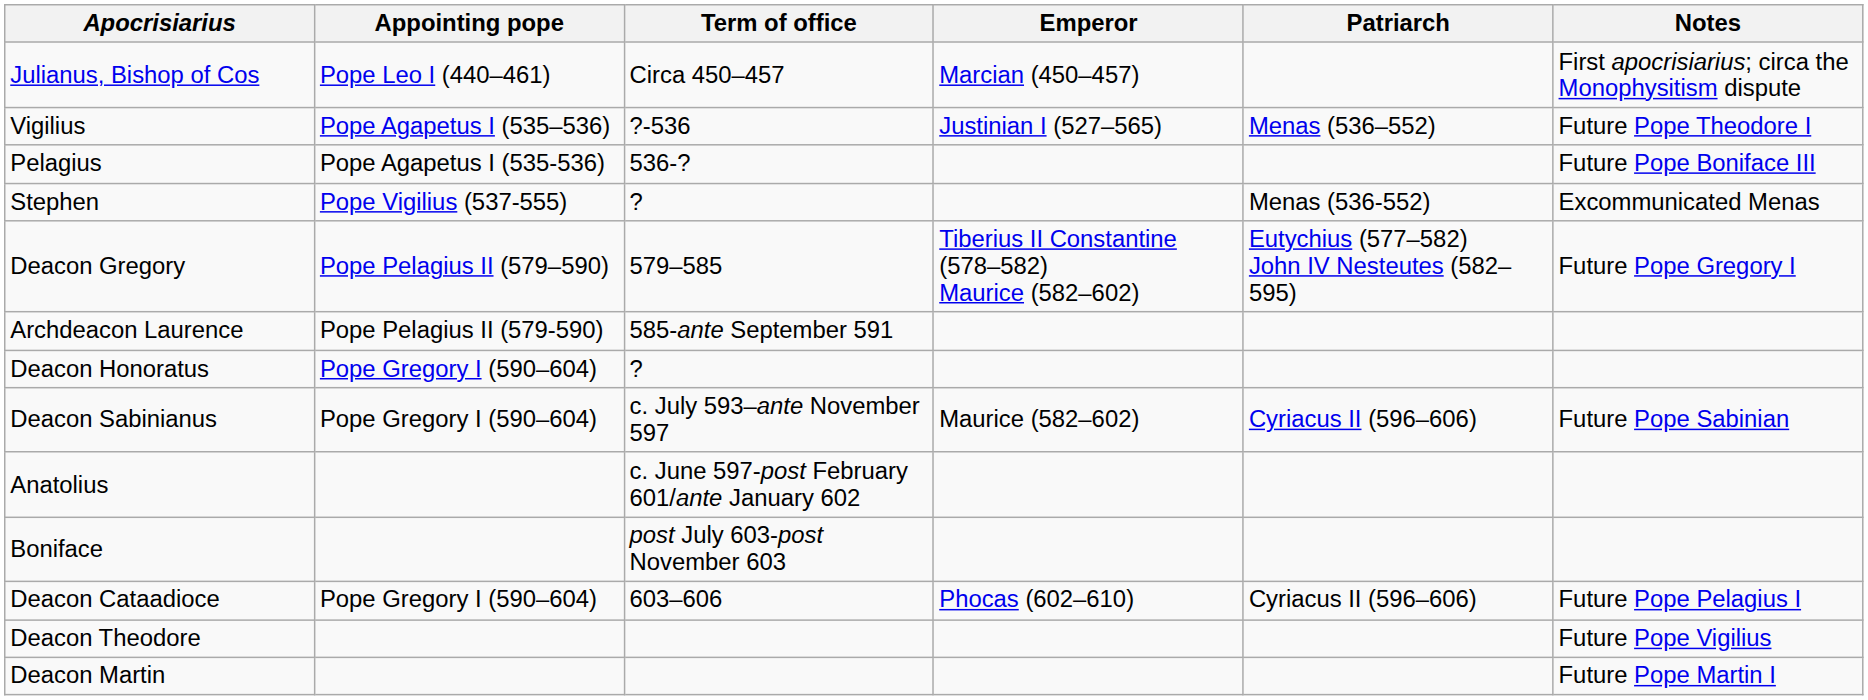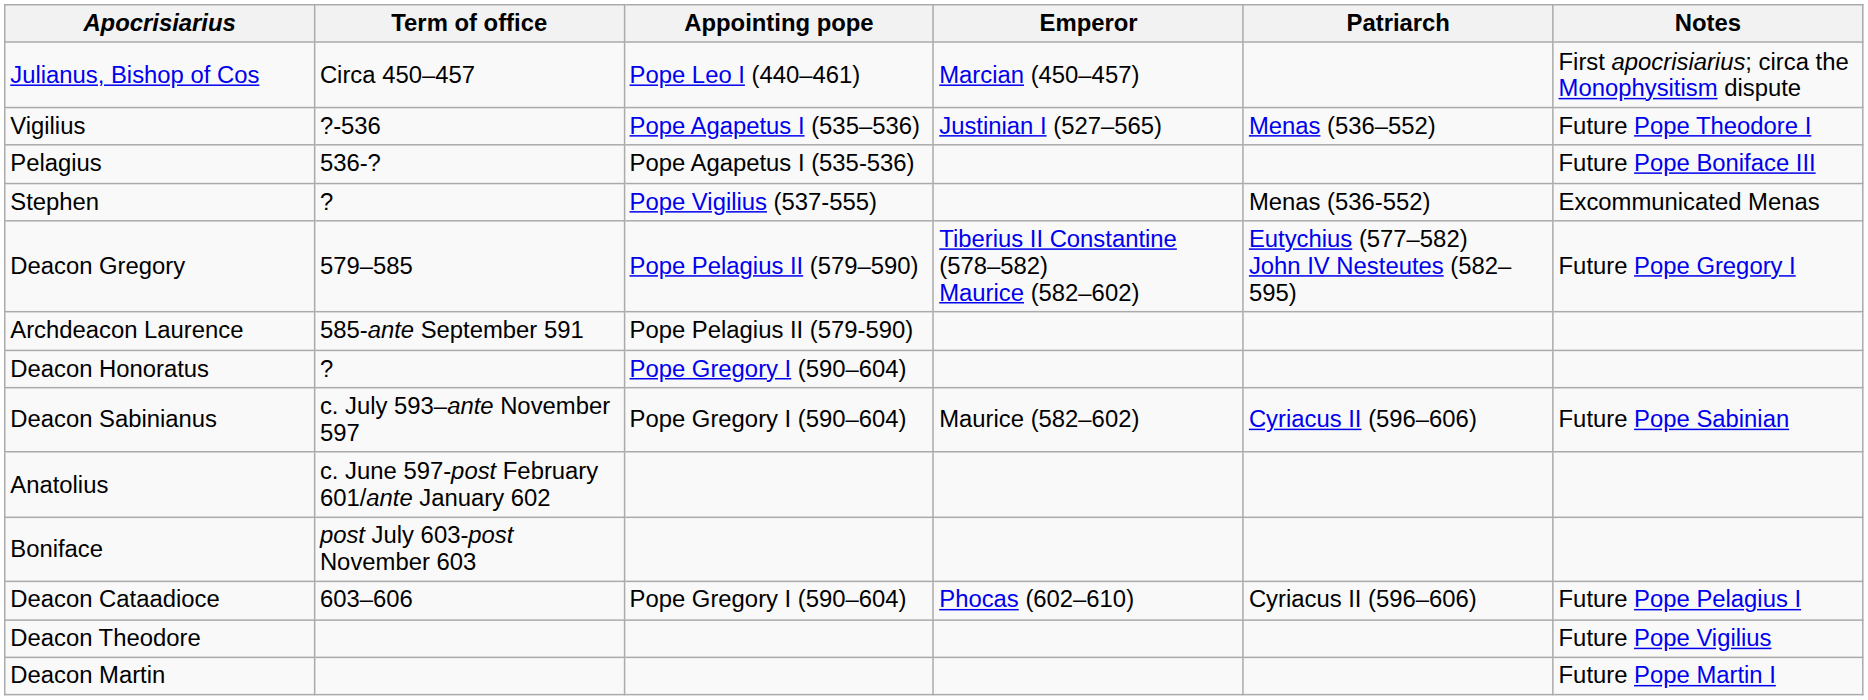 <table class="wikitable">
 <tr>
 <th width="16%"><em>Apocrisiarius</em></th>
+<th width="16%">Term of office</th>
 <th width="16%">Appointing pope</th>
-<th width="16%">Term of office</th>
 <th width="16%">Emperor</th>
 <th width="16%">Patriarch</th>
 <th width="16%">Notes</th>
 </tr>
 <tr>
 <td><a href='#'>Julianus, Bishop of Cos</a></td>
+<td>Circa 450–457</td>
 <td><a href='#'>Pope Leo I</a> (440–461)</td>
-<td>Circa 450–457</td>
 <td><a href='#'>Marcian</a> (450–457)</td>
 <td></td>
 <td>First <em>apocrisiarius</em>; circa the <a href='#'>Monophysitism</a> dispute</td>
 </tr>
 <tr>
 <td>Vigilius</td>
+<td>?-536</td>
 <td><a href='#'>Pope Agapetus I</a> (535–536)</td>
-<td>?-536</td>
 <td><a href='#'>Justinian I</a> (527–565)</td>
 <td><a href='#'>Menas</a> (536–552)</td>
 <td>Future <a href='#'>Pope Theodore I</a></td>
 </tr>
 <tr>
 <td>Pelagius</td>
+<td>536-?</td>
 <td>Pope Agapetus I (535-536)</td>
-<td>536-?</td>
 <td></td>
 <td></td>
 <td>Future <a href='#'>Pope Boniface III</a></td>
 </tr>
 <tr>
 <td>Stephen</td>
+<td>?</td>
 <td><a href='#'>Pope Vigilius</a> (537-555)</td>
-<td>?</td>
 <td></td>
 <td>Menas (536-552)</td>
 <td>Excommunicated Menas</td>
 </tr>
 <tr>
 <td>Deacon Gregory</td>
+<td>579–585</td>
 <td><a href='#'>Pope Pelagius II</a> (579–590)</td>
-<td>579–585</td>
 <td><a href='#'>Tiberius II Constantine</a> (578–582)<br><a href='#'>Maurice</a> (582–602)</td>
 <td><a href='#'>Eutychius</a> (577–582)<br><a href='#'>John IV Nesteutes</a> (582–595)</td>
 <td>Future <a href='#'>Pope Gregory I</a></td>
 </tr>
 <tr>
 <td>Archdeacon Laurence</td>
+<td>585-<em>ante</em> September 591</td>
 <td>Pope Pelagius II (579-590)</td>
-<td>585-<em>ante</em> September 591</td>
 <td></td>
 <td></td>
 <td></td>
 </tr>
 <tr>
 <td>Deacon Honoratus</td>
+<td>?</td>
 <td><a href='#'>Pope Gregory I</a> (590–604)</td>
-<td>?</td>
 <td></td>
 <td></td>
 <td></td>
 </tr>
 <tr>
 <td>Deacon Sabinianus</td>
+<td>c. July 593–<em>ante</em> November 597</td>
 <td>Pope Gregory I (590–604)</td>
-<td>c. July 593–<em>ante</em> November 597</td>
 <td>Maurice (582–602)</td>
 <td><a href='#'>Cyriacus II</a> (596–606)</td>
 <td>Future <a href='#'>Pope Sabinian</a></td>
 </tr>
 <tr>
 <td>Anatolius</td>
+<td>c. June 597-<em>post</em> February 601/<em>ante</em> January 602</td>
 <td></td>
-<td>c. June 597-<em>post</em> February 601/<em>ante</em> January 602</td>
 <td></td>
 <td></td>
 <td></td>
 </tr>
 <tr>
 <td>Boniface</td>
+<td><em>post</em> July 603-<em>post</em> November 603</td>
 <td></td>
-<td><em>post</em> July 603-<em>post</em> November 603</td>
 <td></td>
 <td></td>
 <td></td>
 </tr>
 <tr>
 <td>Deacon Cataadioce</td>
+<td>603–606</td>
 <td>Pope Gregory I (590–604)</td>
-<td>603–606</td>
 <td><a href='#'>Phocas</a> (602–610)</td>
 <td>Cyriacus II (596–606)</td>
 <td>Future <a href='#'>Pope Pelagius I</a></td>
 </tr>
 <tr>
 <td>Deacon Theodore</td>
 <td></td>
 <td></td>
 <td></td>
 <td></td>
 <td>Future <a href='#'>Pope Vigilius</a></td>
 </tr>
 <tr>
 <td>Deacon Martin</td>
 <td></td>
 <td></td>
 <td></td>
 <td></td>
 <td>Future <a href='#'>Pope Martin I</a></td>
 </tr>
 </table>
